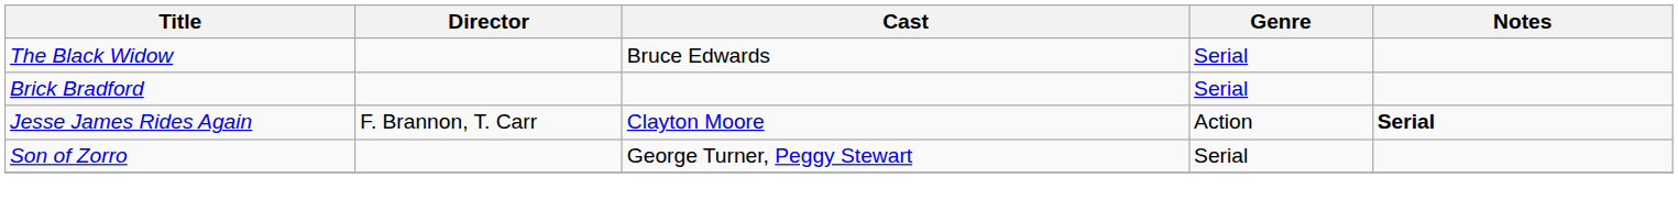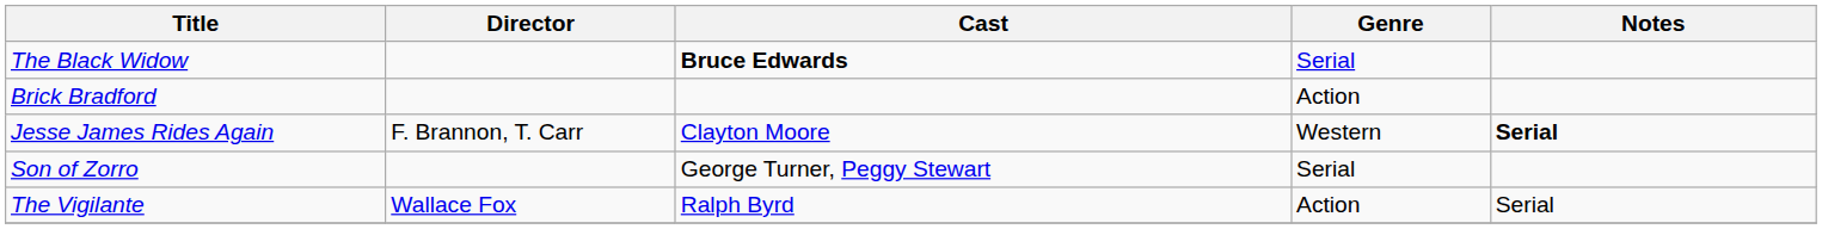 <table class="wikitable" style="width:100%;">
 <tr>
 <th style="width:21%;">Title</th>
 <th style="width:16%;">Director</th>
 <th style="width:34%;">Cast</th>
 <th style="width:11%;">Genre</th>
 <th style="width:18%;">Notes</th>
 </tr>
 <tr>
 <td><em><a href='#'>The Black Widow</a></em></td>
 <td></td>
-<td>Bruce Edwards</td>
+<td><strong>Bruce Edwards</strong></td>
 <td><a href='#'>Serial</a></td>
 <td></td>
 </tr>
 <tr>
 <td><em><a href='#'>Brick Bradford</a></em></td>
 <td></td>
 <td></td>
-<td><a href='#'>Serial</a></td>
+<td>Action</td>
 <td></td>
 </tr>
 <tr>
 <td><em><a href='#'>Jesse James Rides Again</a></em></td>
 <td>F. Brannon, T. Carr</td>
 <td><a href='#'>Clayton Moore</a></td>
-<td>Action</td>
+<td>Western</td>
 <td><strong>Serial</strong></td>
 </tr>
 <tr>
 <td><em><a href='#'>Son of Zorro</a></em></td>
 <td></td>
 <td>George Turner, <a href='#'>Peggy Stewart</a></td>
 <td>Serial</td>
 <td></td>
 </tr>
 <tr>
+<td><em><a href='#'>The Vigilante</a></em></td>
+<td><a href='#'>Wallace Fox</a></td>
+<td><a href='#'>Ralph Byrd</a></td>
+<td>Action</td>
+<td>Serial</td>
+</tr>
+<tr>
 </tr>
 </table>
